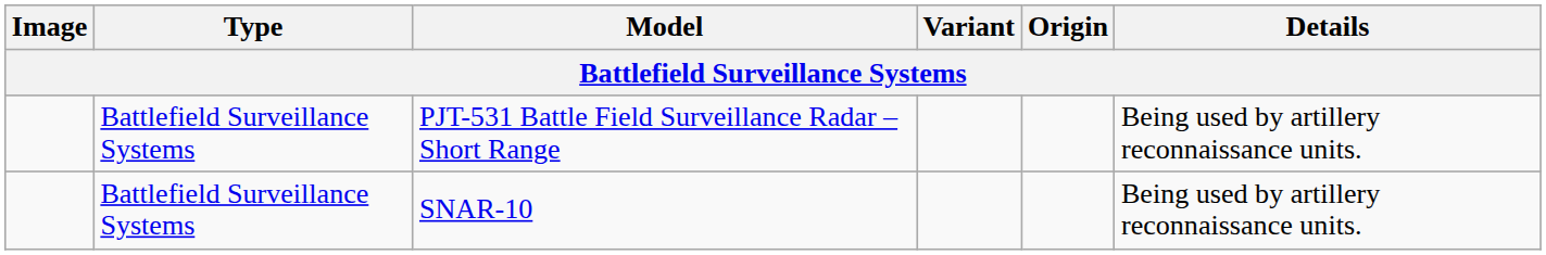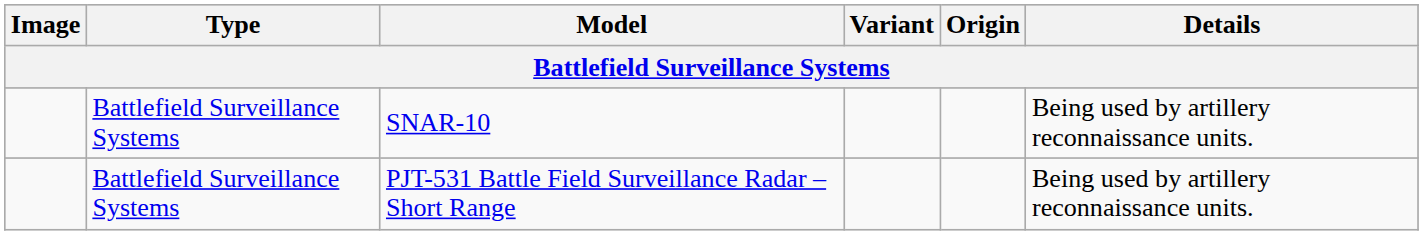 <table class="wikitable">
 <tr>
 <th style="text-align: center;">Image</th>
 <th style="text-align: center;">Type</th>
 <th style="text-align: center;">Model</th>
 <th>Variant</th>
 <th style="text-align: center;">Origin</th>
 <th>Details</th>
 </tr>
 <tr>
 <th colspan="6" style="text-align: center;"><a href='#'>Battlefield Surveillance Systems</a></th>
 </tr>
 <tr>
 <td></td>
 <td><a href='#'>Battlefield Surveillance Systems</a></td>
-<td><a href='#'>PJT-531 Battle Field Surveillance Radar – Short Range</a></td>
+<td><a href='#'>SNAR-10</a></td>
 <td></td>
 <td></td>
 <td>Being used by artillery reconnaissance units.</td>
 </tr>
 <tr>
 <td></td>
 <td><a href='#'>Battlefield Surveillance Systems</a></td>
-<td><a href='#'>SNAR-10</a></td>
+<td><a href='#'>PJT-531 Battle Field Surveillance Radar – Short Range</a></td>
 <td></td>
 <td></td>
 <td>Being used by artillery reconnaissance units.</td>
 </tr>
 </table>
